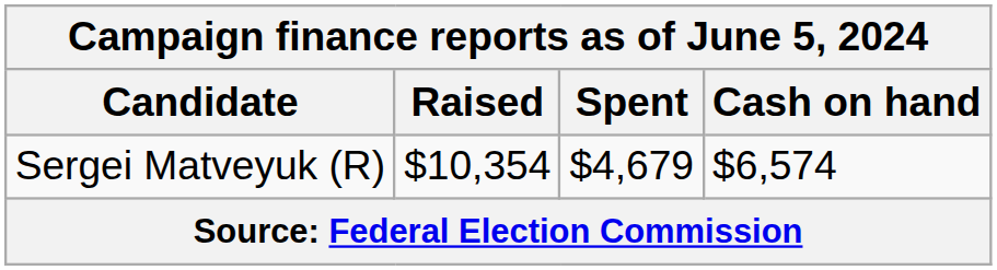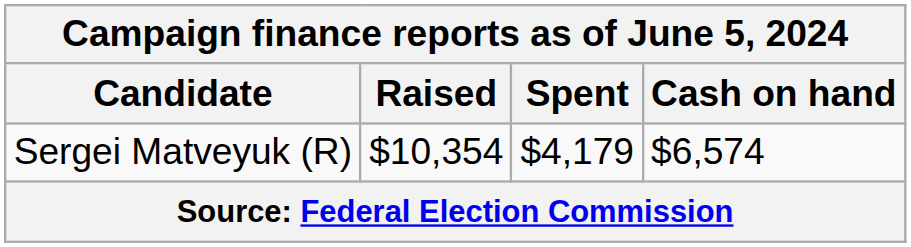 <table class="wikitable sortable">
 <tr>
 <th colspan=4>Campaign finance reports as of June 5, 2024</th>
 </tr>
 <tr style="text-align:center;">
 <th>Candidate</th>
 <th>Raised</th>
 <th>Spent</th>
 <th>Cash on hand</th>
 </tr>
 <tr>
 <td>Sergei Matveyuk (R)</td>
 <td>$10,354</td>
-<td>$4,679</td>
+<td>$4,179</td>
 <td>$6,574</td>
 </tr>
 <tr>
 <th colspan="4"><small>Source: <a href='#'>Federal Election Commission</a></small></th>
 </tr>
 </table>
